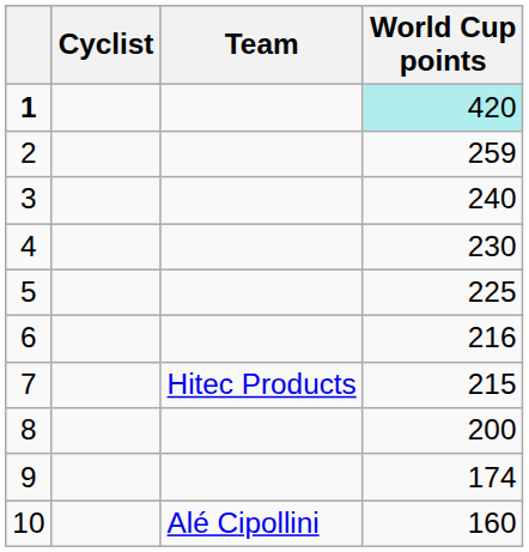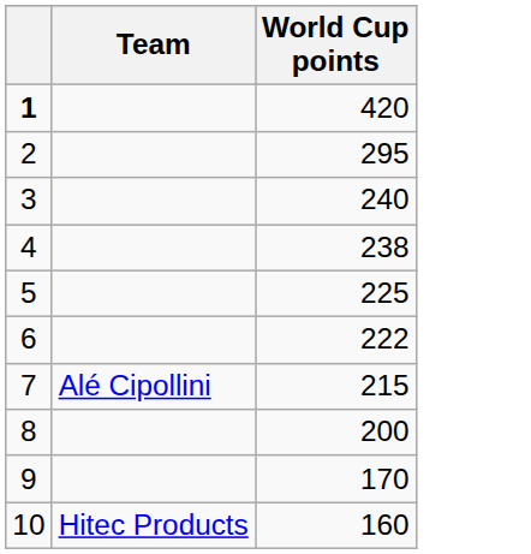 <table class="wikitable">
 <tr style="background:#ccccff;">
 <th></th>
-<th>Cyclist</th>
 <th>Team</th>
 <th>World Cup<br>points</th>
 </tr>
 <tr>
 <td align=center><strong>1</strong></td>
-<td> </td>
 <td></td>
-<td align=right style="background: paleturquoise;">420</td>
+<td align=right>420</td>
 </tr>
 <tr>
 <td align=center>2</td>
 <td></td>
-<td></td>
-<td align=right>259</td>
+<td align=right>295</td>
 </tr>
 <tr>
 <td align=center>3</td>
-<td></td>
 <td></td>
 <td align=right>240</td>
 </tr>
 <tr>
 <td align=center>4</td>
 <td></td>
-<td></td>
-<td align=right>230</td>
+<td align=right>238</td>
 </tr>
 <tr>
 <td align=center>5</td>
-<td></td>
 <td></td>
 <td align=right>225</td>
 </tr>
 <tr>
 <td align=center>6</td>
 <td></td>
-<td></td>
-<td align=right>216</td>
+<td align=right>222</td>
 </tr>
 <tr>
 <td align=center>7</td>
-<td></td>
-<td><a href='#'>Hitec Products</a></td>
+<td><a href='#'>Alé Cipollini</a></td>
 <td align=right>215</td>
 </tr>
 <tr>
 <td align=center>8</td>
-<td></td>
 <td></td>
 <td align=right>200</td>
 </tr>
 <tr>
 <td align=center>9</td>
 <td></td>
-<td></td>
-<td align=right>174</td>
+<td align=right>170</td>
 </tr>
 <tr>
 <td align=center>10</td>
-<td></td>
-<td><a href='#'>Alé Cipollini</a></td>
+<td><a href='#'>Hitec Products</a></td>
 <td align=right>160</td>
 </tr>
 </table>
